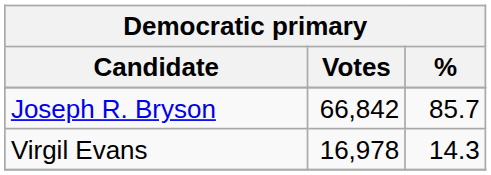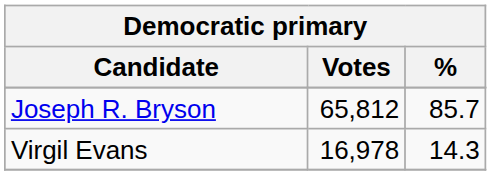 <table class="wikitable" align="left" style="margin: 1em 1em 1em 0; font-size: 95%;">
 <tr>
 <th colspan="3">Democratic primary</th>
 </tr>
 <tr>
 <th colspan="1" style="width: 170px">Candidate</th>
 <th style="width: 50px">Votes</th>
 <th style="width: 40px">%</th>
 </tr>
 <tr>
 </tr>
 <tr>
 <td><a href='#'>Joseph R. Bryson</a></td>
-<td align="right">66,842</td>
+<td align="right">65,812</td>
 <td align="right">85.7</td>
 </tr>
 <tr>
 <td>Virgil Evans</td>
 <td align="right">16,978</td>
 <td align="right">14.3</td>
 </tr>
 <tr>
 </tr>
 </table>
